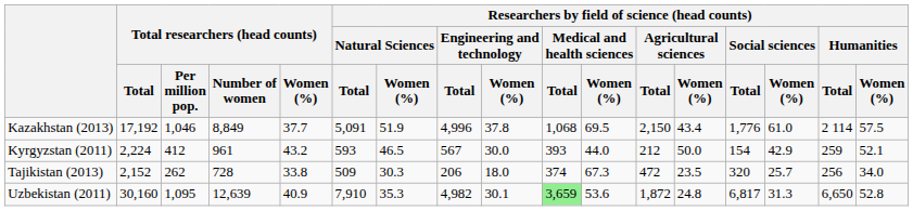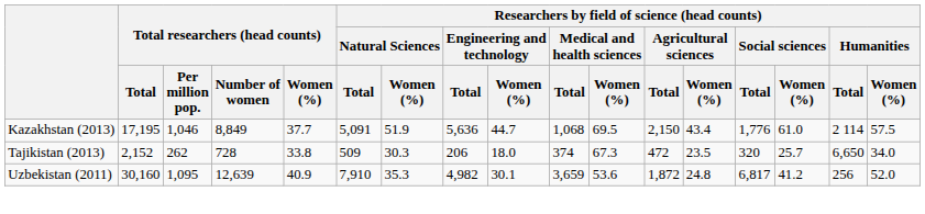 <table class="wikitable">
 <tr>
 <th rowspan=3></th>
 <th colspan="4" rowspan="2">Total researchers (head counts)</th>
 <th colspan="12">Researchers by field of science (head counts)</th>
 </tr>
 <tr>
 <th colspan="2">Natural Sciences</th>
 <th colspan="2">Engineering and<br>technology</th>
 <th colspan="2">Medical and<br>health sciences</th>
 <th colspan="2">Agricultural<br>sciences</th>
 <th colspan="2">Social sciences</th>
 <th colspan="2">Humanities</th>
 </tr>
 <tr>
 <th>Total</th>
 <th>Per<br>million<br>pop.</th>
 <th>Number of<br>women</th>
 <th>Women<br>(%)</th>
 <th>Total</th>
 <th>Women<br>(%)</th>
 <th>Total</th>
 <th>Women<br>(%)</th>
 <th>Total</th>
 <th>Women<br>(%)</th>
 <th>Total</th>
 <th>Women<br>(%)</th>
 <th>Total</th>
 <th>Women<br>(%)</th>
 <th>Total</th>
 <th>Women<br>(%)</th>
 </tr>
 <tr>
 <td>Kazakhstan (2013)</td>
-<td>17,192</td>
+<td>17,195</td>
 <td>1,046</td>
 <td>8,849</td>
 <td>37.7</td>
 <td>5,091</td>
 <td>51.9</td>
-<td>4,996</td>
-<td>37.8</td>
+<td>5,636</td>
+<td>44.7</td>
 <td>1,068</td>
 <td>69.5</td>
 <td>2,150</td>
 <td>43.4</td>
 <td>1,776</td>
 <td>61.0</td>
 <td>2 114</td>
 <td>57.5</td>
-</tr>
-<tr>
-<td>Kyrgyzstan (2011)</td>
-<td>2,224</td>
-<td>412</td>
-<td>961</td>
-<td>43.2</td>
-<td>593</td>
-<td>46.5</td>
-<td>567</td>
-<td>30.0</td>
-<td>393</td>
-<td>44.0</td>
-<td>212</td>
-<td>50.0</td>
-<td>154</td>
-<td>42.9</td>
-<td>259</td>
-<td>52.1</td>
 </tr>
 <tr>
 <td>Tajikistan (2013)</td>
 <td>2,152</td>
 <td>262</td>
 <td>728</td>
 <td>33.8</td>
 <td>509</td>
 <td>30.3</td>
 <td>206</td>
 <td>18.0</td>
 <td>374</td>
 <td>67.3</td>
 <td>472</td>
 <td>23.5</td>
 <td>320</td>
 <td>25.7</td>
-<td>256</td>
+<td>6,650</td>
 <td>34.0</td>
 </tr>
 <tr>
 <td>Uzbekistan (2011)</td>
 <td>30,160</td>
 <td>1,095</td>
 <td>12,639</td>
 <td>40.9</td>
 <td>7,910</td>
 <td>35.3</td>
 <td>4,982</td>
 <td>30.1</td>
-<td style="background: lightgreen;">3,659</td>
+<td>3,659</td>
 <td>53.6</td>
 <td>1,872</td>
 <td>24.8</td>
 <td>6,817</td>
-<td>31.3</td>
-<td>6,650</td>
-<td>52.8</td>
+<td>41.2</td>
+<td>256</td>
+<td>52.0</td>
 </tr>
 </table>
